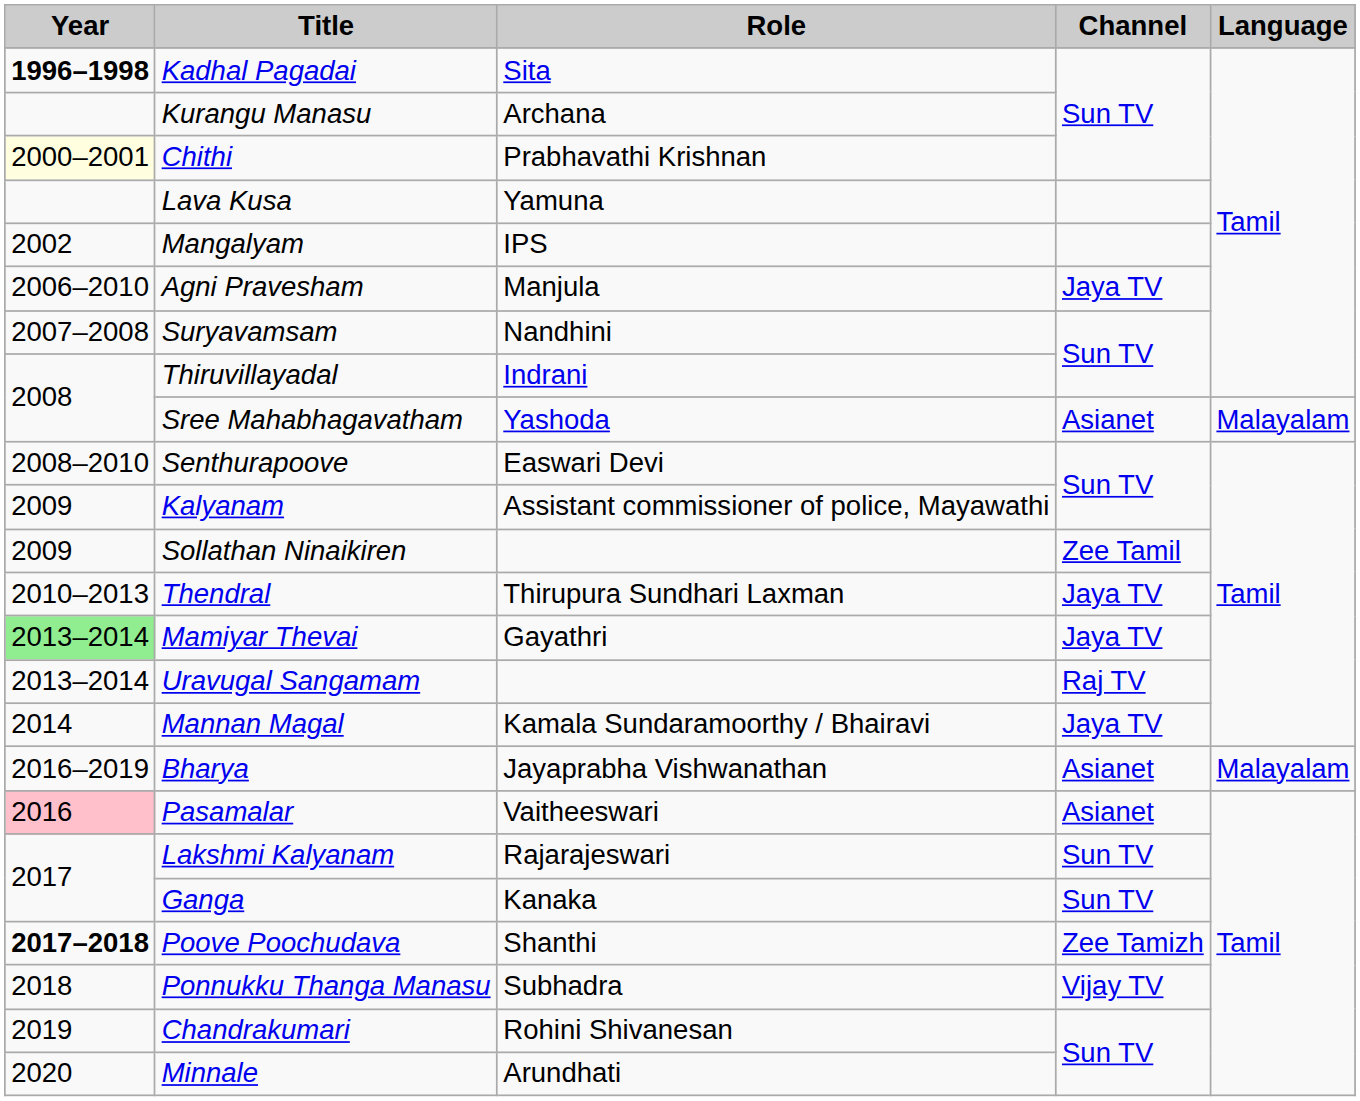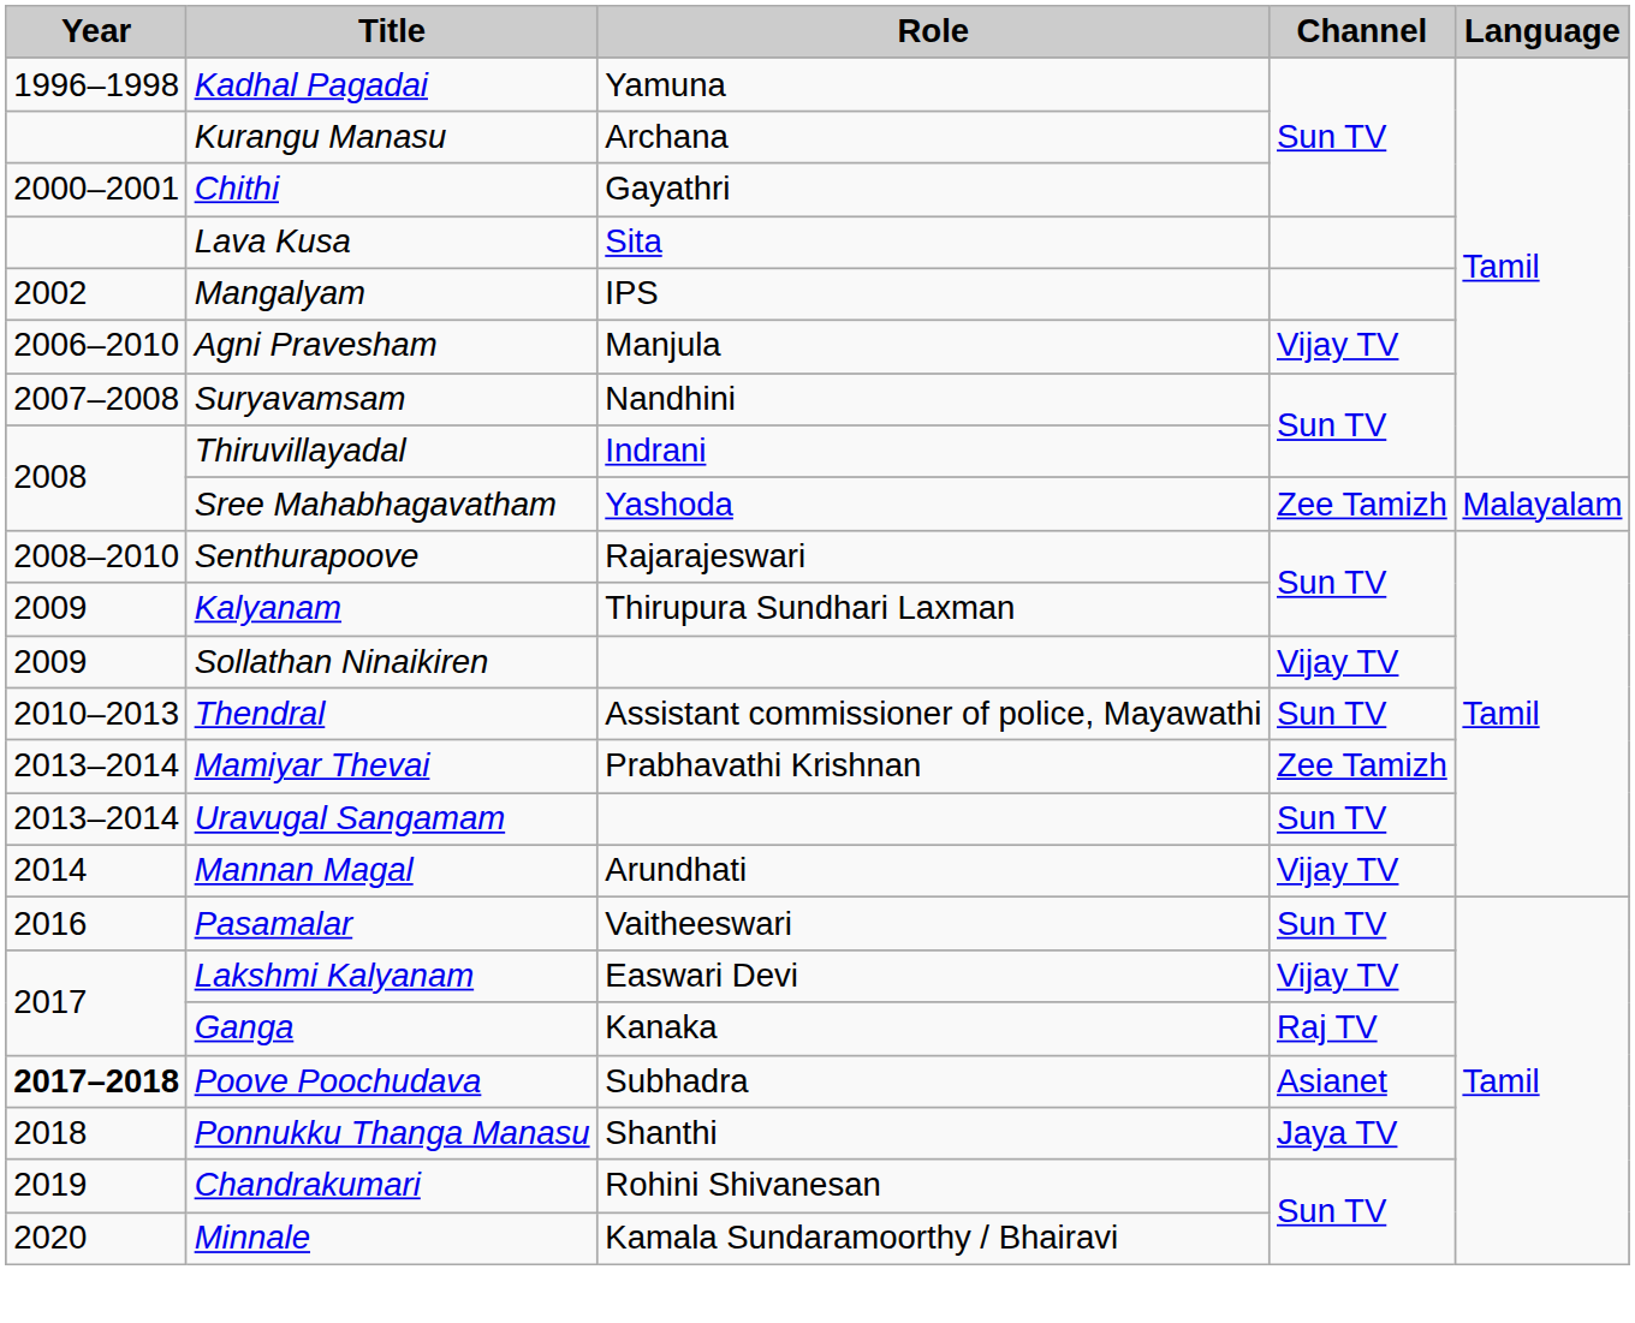 <table class="wikitable">
 <tr>
 <th style="background:#ccc;">Year</th>
 <th style="background:#ccc;">Title</th>
 <th style="background:#ccc;">Role</th>
 <th style="background:#ccc;">Channel</th>
 <th style="background:#ccc;">Language</th>
 </tr>
 <tr>
-<td><strong>1996–1998</strong></td>
+<td>1996–1998</td>
 <td><em><a href='#'>Kadhal Pagadai</a></em></td>
-<td><a href='#'>Sita</a></td>
+<td>Yamuna</td>
 <td rowspan=3><a href='#'>Sun TV</a></td>
 <td rowspan=8><a href='#'>Tamil</a></td>
 </tr>
 <tr>
 <td></td>
 <td><em>Kurangu Manasu</em></td>
 <td>Archana</td>
 </tr>
 <tr>
-<td style="background: lightyellow;">2000–2001</td>
+<td>2000–2001</td>
 <td><em><a href='#'>Chithi</a></em></td>
-<td>Prabhavathi Krishnan</td>
+<td>Gayathri</td>
 </tr>
 <tr>
 <td></td>
 <td><em>Lava Kusa</em></td>
-<td>Yamuna</td>
+<td><a href='#'>Sita</a></td>
 <td></td>
 </tr>
 <tr>
 <td>2002</td>
 <td><em>Mangalyam</em></td>
 <td>IPS</td>
 <td></td>
 </tr>
 <tr>
 <td>2006–2010</td>
 <td><em>Agni Pravesham</em></td>
 <td>Manjula</td>
-<td><a href='#'>Jaya TV</a></td>
+<td><a href='#'>Vijay TV</a></td>
 </tr>
 <tr>
 <td>2007–2008</td>
 <td><em>Suryavamsam</em></td>
 <td>Nandhini</td>
 <td rowspan=2><a href='#'>Sun TV</a></td>
 </tr>
 <tr>
 <td rowspan=2>2008</td>
 <td><em>Thiruvillayadal</em></td>
 <td><a href='#'>Indrani</a></td>
 </tr>
 <tr>
 <td><em>Sree Mahabhagavatham</em></td>
 <td><a href='#'>Yashoda</a></td>
-<td><a href='#'>Asianet</a></td>
+<td><a href='#'>Zee Tamizh</a></td>
 <td><a href='#'>Malayalam</a></td>
 </tr>
 <tr>
 <td>2008–2010</td>
 <td><em>Senthurapoove</em></td>
-<td>Easwari Devi</td>
+<td>Rajarajeswari</td>
 <td rowspan=2><a href='#'>Sun TV</a></td>
 <td rowspan=7><a href='#'>Tamil</a></td>
 </tr>
 <tr>
 <td>2009</td>
 <td><em><a href='#'>Kalyanam</a></em></td>
-<td>Assistant commissioner of police, Mayawathi</td>
+<td>Thirupura Sundhari Laxman</td>
 </tr>
 <tr>
 <td>2009</td>
 <td><em>Sollathan Ninaikiren</em></td>
 <td></td>
-<td><a href='#'>Zee Tamil</a></td>
+<td><a href='#'>Vijay TV</a></td>
 </tr>
 <tr>
 <td>2010–2013</td>
 <td><em><a href='#'>Thendral</a></em></td>
-<td>Thirupura Sundhari Laxman</td>
-<td><a href='#'>Jaya TV</a></td>
+<td>Assistant commissioner of police, Mayawathi</td>
+<td><a href='#'>Sun TV</a></td>
 </tr>
 <tr>
-<td style="background: lightgreen;">2013–2014</td>
+<td>2013–2014</td>
 <td><em><a href='#'>Mamiyar Thevai</a></em></td>
-<td>Gayathri</td>
-<td><a href='#'>Jaya TV</a></td>
+<td>Prabhavathi Krishnan</td>
+<td><a href='#'>Zee Tamizh</a></td>
 </tr>
 <tr>
 <td>2013–2014</td>
 <td><em><a href='#'>Uravugal Sangamam</a></em></td>
 <td></td>
-<td><a href='#'>Raj TV</a></td>
+<td><a href='#'>Sun TV</a></td>
 </tr>
 <tr>
 <td>2014</td>
 <td><em><a href='#'>Mannan Magal</a></em></td>
-<td>Kamala Sundaramoorthy / Bhairavi</td>
-<td><a href='#'>Jaya TV</a></td>
+<td>Arundhati</td>
+<td><a href='#'>Vijay TV</a></td>
 </tr>
 <tr>
-<td>2016–2019</td>
-<td><em><a href='#'>Bharya</a></em></td>
-<td>Jayaprabha Vishwanathan</td>
-<td><a href='#'>Asianet</a></td>
-<td><a href='#'>Malayalam</a></td>
-</tr>
-<tr>
-<td style="background: pink;">2016</td>
+<td>2016</td>
 <td><em><a href='#'>Pasamalar</a></em></td>
 <td>Vaitheeswari</td>
-<td><a href='#'>Asianet</a></td>
+<td><a href='#'>Sun TV</a></td>
 <td rowspan=7><a href='#'>Tamil</a></td>
 </tr>
 <tr>
 <td rowspan=2>2017</td>
 <td><em><a href='#'>Lakshmi Kalyanam</a></em></td>
-<td>Rajarajeswari</td>
-<td><a href='#'>Sun TV</a></td>
+<td>Easwari Devi</td>
+<td><a href='#'>Vijay TV</a></td>
 </tr>
 <tr>
 <td><em><a href='#'>Ganga</a></em></td>
 <td>Kanaka</td>
-<td><a href='#'>Sun TV</a></td>
+<td><a href='#'>Raj TV</a></td>
 </tr>
 <tr>
 <td><strong>2017–2018</strong></td>
 <td><em><a href='#'>Poove Poochudava</a></em></td>
-<td>Shanthi</td>
-<td><a href='#'>Zee Tamizh</a></td>
+<td>Subhadra</td>
+<td><a href='#'>Asianet</a></td>
 </tr>
 <tr>
 <td>2018</td>
 <td><em><a href='#'>Ponnukku Thanga Manasu</a></em></td>
-<td>Subhadra</td>
-<td><a href='#'>Vijay TV</a></td>
+<td>Shanthi</td>
+<td><a href='#'>Jaya TV</a></td>
 </tr>
 <tr>
 <td>2019</td>
 <td><em><a href='#'>Chandrakumari</a></em></td>
 <td>Rohini Shivanesan</td>
 <td rowspan=2><a href='#'>Sun TV</a></td>
 </tr>
 <tr>
 <td>2020</td>
 <td><em><a href='#'>Minnale</a> </em></td>
-<td>Arundhati</td>
+<td>Kamala Sundaramoorthy / Bhairavi</td>
 </tr>
 </table>
